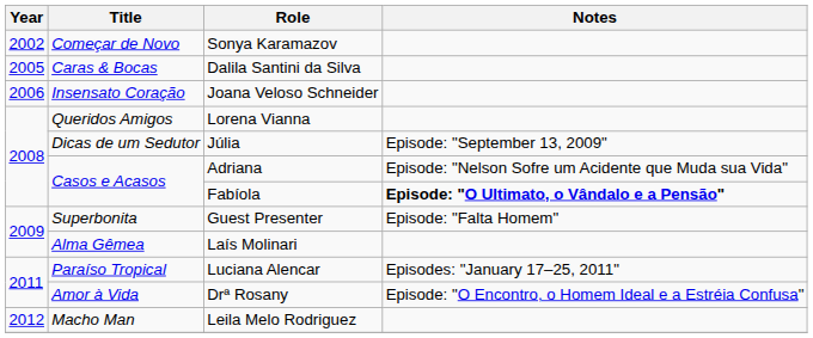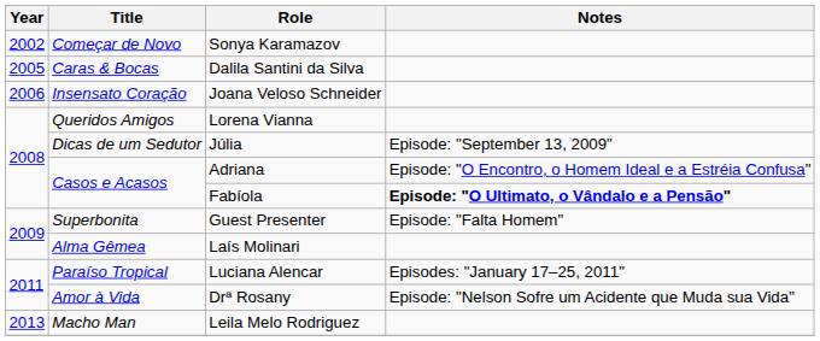 <table class="wikitable">
 <tr>
 <th>Year</th>
 <th>Title</th>
 <th>Role</th>
 <th>Notes</th>
 </tr>
 <tr>
 <td><a href='#'>2002</a></td>
 <td><em><a href='#'>Começar de Novo</a></em></td>
 <td>Sonya Karamazov</td>
 <td></td>
 </tr>
 <tr>
 <td><a href='#'>2005</a></td>
 <td><em><a href='#'>Caras & Bocas</a></em></td>
 <td>Dalila Santini da Silva</td>
 <td></td>
 </tr>
 <tr>
 <td><a href='#'>2006</a></td>
 <td><em><a href='#'>Insensato Coração</a></em></td>
 <td>Joana Veloso Schneider</td>
 <td></td>
 </tr>
 <tr>
 <td rowspan="4"><a href='#'>2008</a></td>
 <td><em>Queridos Amigos</em></td>
 <td>Lorena Vianna</td>
 <td></td>
 </tr>
 <tr>
 <td><em>Dicas de um Sedutor</em></td>
 <td>Júlia</td>
 <td>Episode: "September 13, 2009"</td>
 </tr>
 <tr>
 <td rowspan="2"><em><a href='#'>Casos e Acasos</a></em></td>
 <td>Adriana</td>
-<td>Episode: "Nelson Sofre um Acidente que Muda sua Vida"</td>
+<td>Episode: "<a href='#'>O Encontro, o Homem Ideal e a Estréia Confusa</a>"</td>
 </tr>
 <tr>
 <td>Fabíola</td>
 <td><strong>Episode: "<a href='#'>O Ultimato, o Vândalo e a Pensão</a>"</strong></td>
 </tr>
 <tr>
 <td rowspan="2"><a href='#'>2009</a></td>
 <td><em>Superbonita</em></td>
 <td>Guest Presenter</td>
 <td>Episode: "Falta Homem"</td>
 </tr>
 <tr>
 <td><em><a href='#'>Alma Gêmea</a></em></td>
 <td>Laís Molinari</td>
 <td></td>
 </tr>
 <tr>
 <td rowspan="2"><a href='#'>2011</a></td>
 <td><em><a href='#'>Paraíso Tropical</a></em></td>
 <td>Luciana Alencar</td>
 <td>Episodes: "January 17–25, 2011"</td>
 </tr>
 <tr>
 <td><em><a href='#'>Amor à Vida</a></em></td>
 <td>Drª Rosany</td>
-<td>Episode: "<a href='#'>O Encontro, o Homem Ideal e a Estréia Confusa</a>"</td>
+<td>Episode: "Nelson Sofre um Acidente que Muda sua Vida"</td>
 </tr>
 <tr>
-<td><a href='#'>2012</a></td>
+<td><a href='#'>2013</a></td>
 <td><em>Macho Man</em></td>
 <td>Leila Melo Rodriguez</td>
 <td></td>
 </tr>
 <tr>
 </tr>
 </table>
